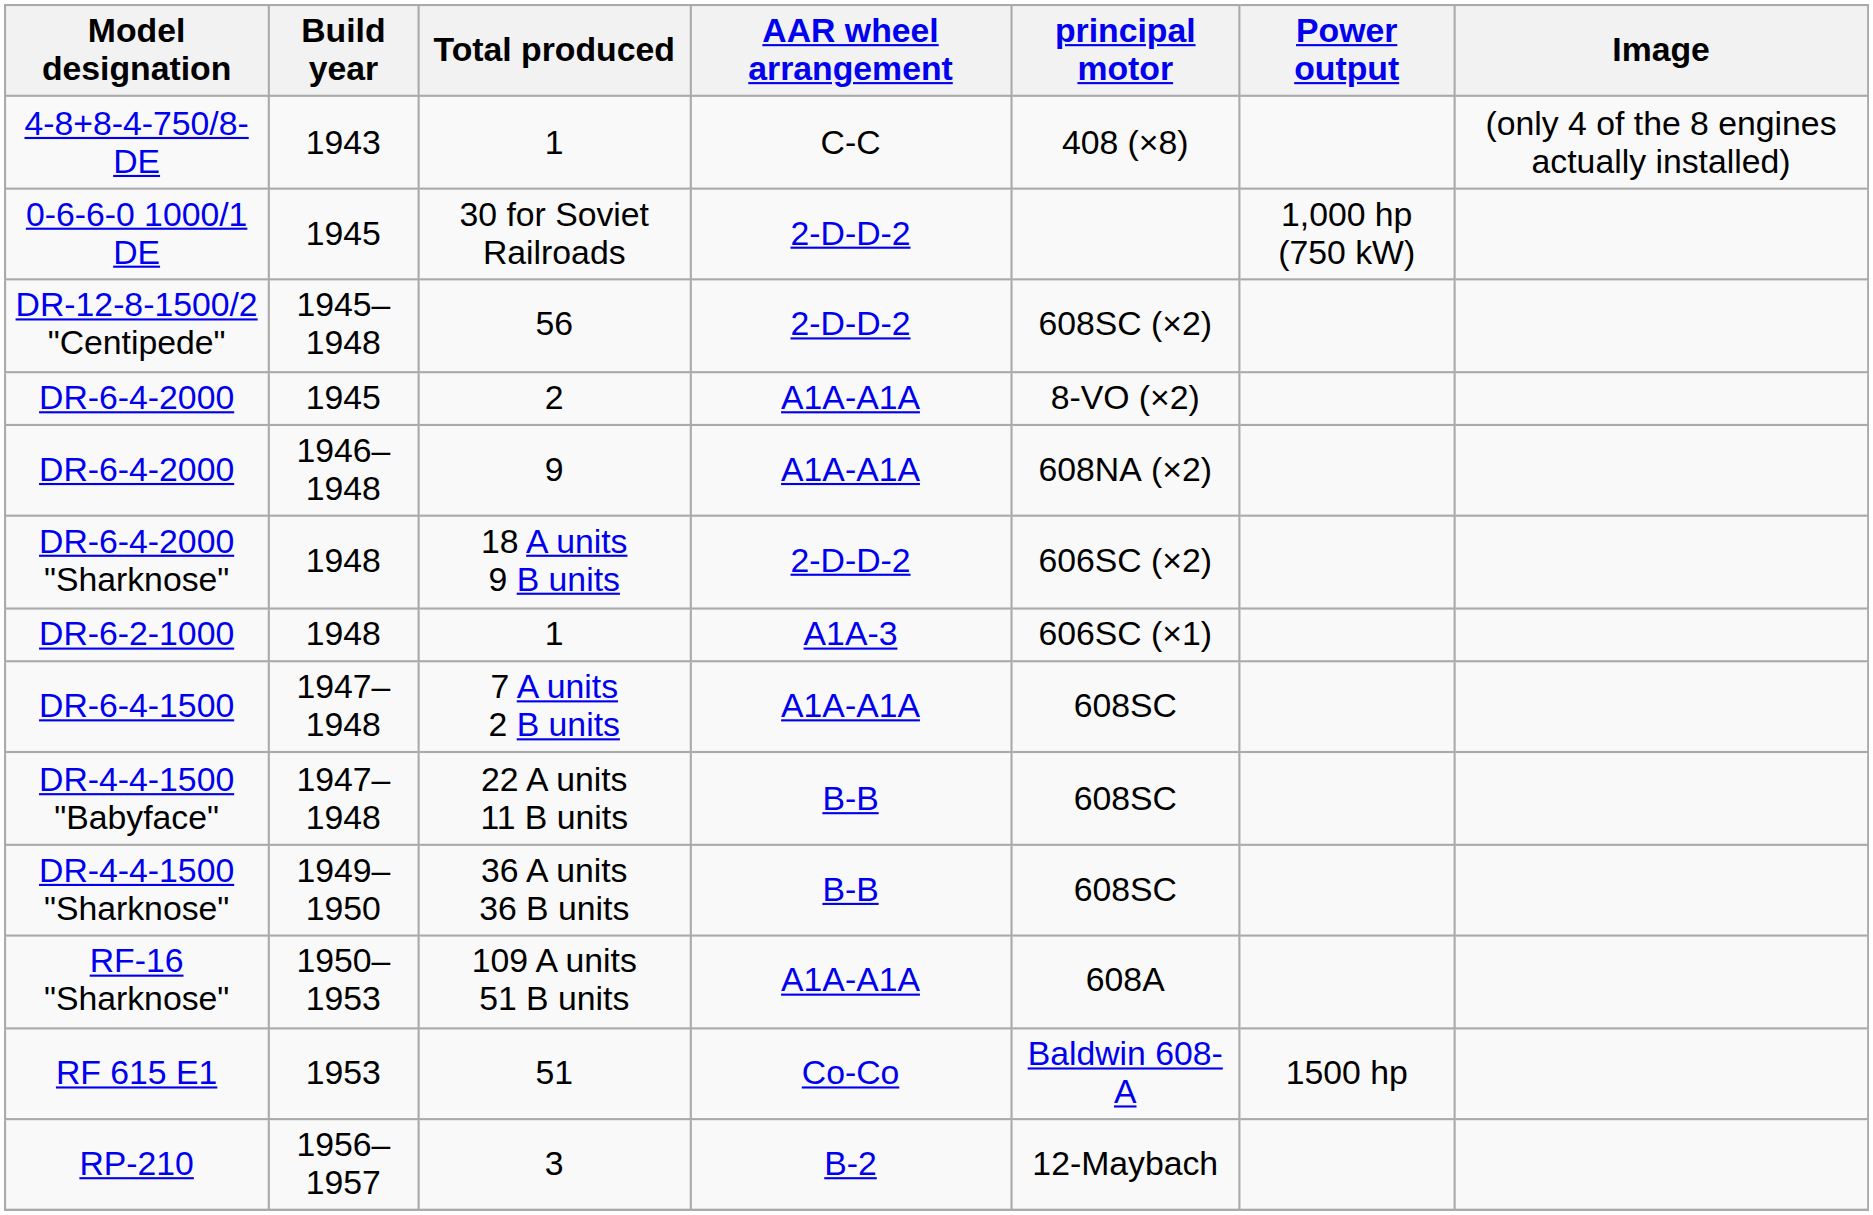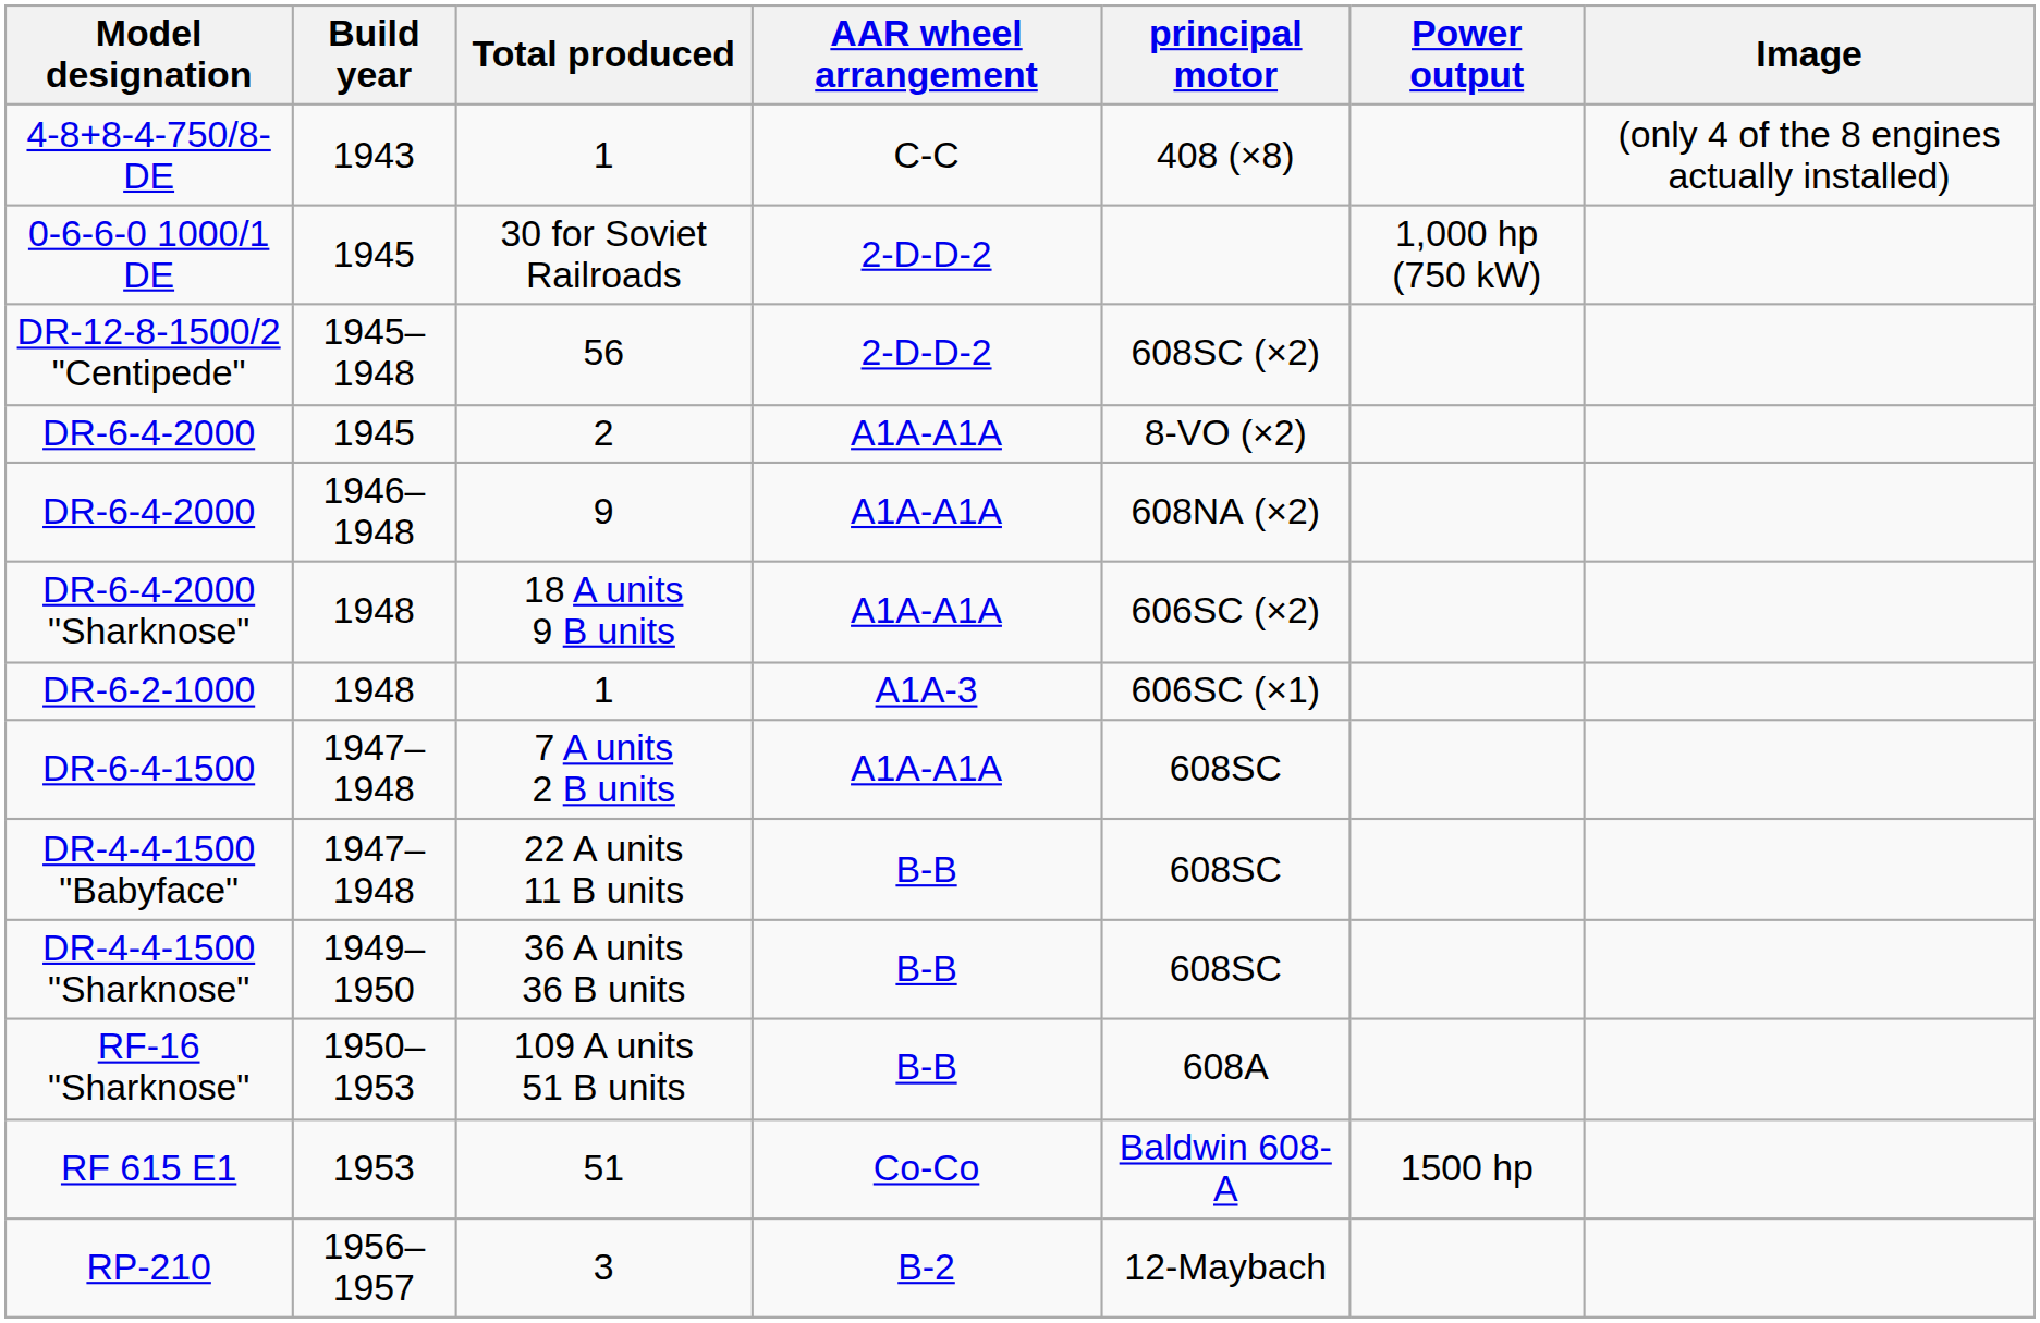 <table class="wikitable sortable" style="width: 100%">
 <tr>
 <th>Model designation</th>
 <th>Build year</th>
 <th>Total produced</th>
 <th><a href='#'>AAR wheel arrangement</a></th>
 <th><a href='#'>principal motor</a></th>
 <th><a href='#'>Power output</a></th>
 <th class="unsortable">Image</th>
 </tr>
 <tr style=text-align:center>
 <td><a href='#'>4-8+8-4-750/8-DE</a></td>
 <td>1943</td>
 <td>1</td>
 <td>C-C</td>
 <td>408 (×8)</td>
 <td></td>
 <td>(only 4 of the 8 engines actually installed)</td>
 </tr>
 <tr style=text-align:center>
 <td><a href='#'>0-6-6-0 1000/1 DE</a></td>
 <td>1945</td>
 <td>30 for Soviet Railroads</td>
 <td><a href='#'>2-D-D-2</a></td>
 <td></td>
 <td>1,000 hp (750 kW)</td>
 <td></td>
 </tr>
 <tr style=text-align:center>
 <td><a href='#'>DR-12-8-1500/2</a><br>"Centipede"</td>
 <td>1945–1948</td>
 <td>56</td>
 <td><a href='#'>2-D-D-2</a></td>
 <td>608SC (×2)</td>
 <td></td>
 <td></td>
 </tr>
 <tr style=text-align:center>
 <td><a href='#'>DR-6-4-2000</a></td>
 <td>1945</td>
 <td>2</td>
 <td><a href='#'>A1A-A1A</a></td>
 <td>8-VO (×2)</td>
 <td></td>
 <td></td>
 </tr>
 <tr style=text-align:center>
 <td><a href='#'>DR-6-4-2000</a></td>
 <td>1946–1948</td>
 <td>9</td>
 <td><a href='#'>A1A-A1A</a></td>
 <td>608NA (×2)</td>
 <td></td>
 <td></td>
 </tr>
 <tr style=text-align:center>
 <td><a href='#'>DR-6-4-2000</a><br>"Sharknose"</td>
 <td>1948</td>
 <td>18 <a href='#'>A units</a><br>9 <a href='#'>B units</a></td>
-<td><a href='#'>2-D-D-2</a></td>
+<td><a href='#'>A1A-A1A</a></td>
 <td>606SC (×2)</td>
 <td></td>
 <td></td>
 </tr>
 <tr style=text-align:center>
 <td><a href='#'>DR-6-2-1000</a></td>
 <td>1948</td>
 <td>1</td>
 <td><a href='#'>A1A-3</a></td>
 <td>606SC (×1)</td>
 <td></td>
 <td></td>
 </tr>
 <tr style=text-align:center>
 <td><a href='#'>DR-6-4-1500</a></td>
 <td>1947–1948</td>
 <td>7 <a href='#'>A units</a><br>2 <a href='#'>B units</a></td>
 <td><a href='#'>A1A-A1A</a></td>
 <td>608SC</td>
 <td></td>
 <td></td>
 </tr>
 <tr style=text-align:center>
 <td><a href='#'>DR-4-4-1500</a><br>"Babyface"</td>
 <td>1947–1948</td>
 <td>22 A units<br>11 B units</td>
 <td><a href='#'>B-B</a></td>
 <td>608SC</td>
 <td></td>
 <td></td>
 </tr>
 <tr style=text-align:center>
 <td><a href='#'>DR-4-4-1500</a><br>"Sharknose"</td>
 <td>1949–1950</td>
 <td>36 A units<br>36 B units</td>
 <td><a href='#'>B-B</a></td>
 <td>608SC</td>
 <td></td>
 <td></td>
 </tr>
 <tr style=text-align:center>
 <td><a href='#'>RF-16</a><br>"Sharknose"</td>
 <td>1950–1953</td>
 <td>109 A units<br>51 B units</td>
-<td><a href='#'>A1A-A1A</a></td>
+<td><a href='#'>B-B</a></td>
 <td>608A</td>
 <td></td>
 <td></td>
 </tr>
 <tr style=text-align:center>
 <td><a href='#'>RF 615 E1</a></td>
 <td>1953</td>
 <td>51</td>
 <td><a href='#'>Co-Co</a></td>
 <td><a href='#'>Baldwin 608-A</a></td>
 <td>1500 hp</td>
 <td></td>
 </tr>
 <tr style=text-align:center>
 <td><a href='#'>RP-210</a></td>
 <td>1956–1957</td>
 <td>3</td>
 <td><a href='#'>B-2</a></td>
 <td>12-Maybach</td>
 <td></td>
 <td></td>
 </tr>
 <tr style=text-align:center>
 </tr>
 </table>
